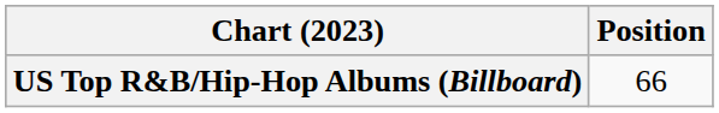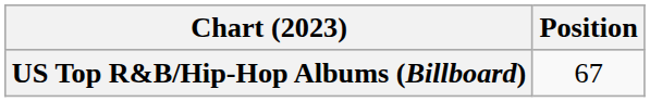 <table class="wikitable sortable plainrowheaders" style="text-align:center">
 <tr>
 <th scope="col">Chart (2023)</th>
 <th scope="col">Position</th>
 </tr>
 <tr>
 <th scope="row">US Top R&B/Hip-Hop Albums (<em>Billboard</em>)</th>
-<td>66</td>
+<td>67</td>
 </tr>
 </table>
